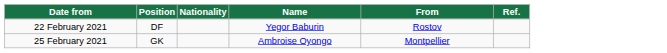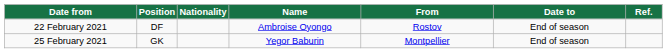 <table class="wikitable" style="text-align:center; font-size:90%; ">
 <tr>
 <th style="background:#177245; color:#FFFFFF; width:200px;">Date from</th>
 <th style="background:#177245; color:#FFFFFF; width:50px;">Position</th>
 <th style="background:#177245; color:#FFFFFF; width:50px;">Nationality</th>
 <th style="background:#177245; color:#FFFFFF; width:200px;">Name</th>
 <th style="background:#177245; color:#FFFFFF; width:200px;">From</th>
+<th style="background:#177245; color:#FFFFFF; width:200px;">Date to</th>
 <th style="background:#177245; color:#FFFFFF; width:50px;">Ref.</th>
 </tr>
 <tr>
 <td>22 February 2021</td>
 <td>DF</td>
 <td></td>
-<td><a href='#'>Yegor Baburin</a></td>
+<td><a href='#'>Ambroise Oyongo</a></td>
 <td><a href='#'>Rostov</a></td>
+<td>End of season</td>
 <td></td>
 </tr>
 <tr>
 <td>25 February 2021</td>
 <td>GK</td>
 <td></td>
-<td><a href='#'>Ambroise Oyongo</a></td>
+<td><a href='#'>Yegor Baburin</a></td>
 <td><a href='#'>Montpellier</a></td>
+<td>End of season</td>
 <td></td>
 </tr>
 </table>
